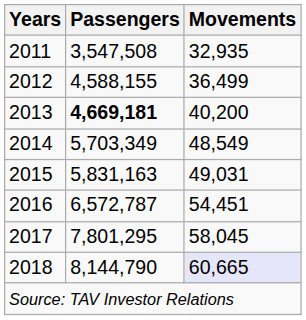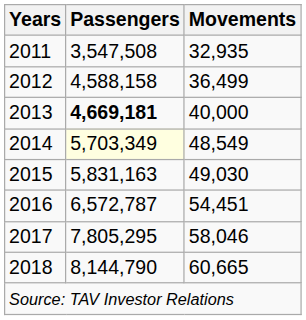 <table class="wikitable">
 <tr>
 <th>Years</th>
 <th>Passengers</th>
 <th>Movements</th>
 </tr>
 <tr>
 <td>2011</td>
 <td> 3,547,508</td>
 <td> 32,935</td>
 </tr>
 <tr>
 <td>2012</td>
-<td> 4,588,155</td>
+<td> 4,588,158</td>
 <td> 36,499</td>
 </tr>
 <tr>
 <td>2013</td>
 <td><strong> 4,669,181</strong></td>
-<td> 40,200</td>
+<td> 40,000</td>
 </tr>
 <tr>
 <td>2014</td>
-<td> 5,703,349</td>
+<td style="background: lightyellow;"> 5,703,349</td>
 <td> 48,549</td>
 </tr>
 <tr>
 <td>2015</td>
 <td> 5,831,163</td>
-<td> 49,031</td>
+<td> 49,030</td>
 </tr>
 <tr>
 <td>2016</td>
 <td> 6,572,787</td>
 <td> 54,451</td>
 </tr>
 <tr>
 <td>2017</td>
-<td> 7,801,295</td>
-<td> 58,045</td>
+<td> 7,805,295</td>
+<td> 58,046</td>
 </tr>
 <tr>
 <td>2018</td>
 <td> 8,144,790</td>
-<td style="background: lavender;"> 60,665</td>
+<td> 60,665</td>
 </tr>
 <tr>
 <td colspan=5 align="left"><small><em>Source: TAV Investor Relations</em></small></td>
 </tr>
 </table>
